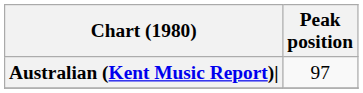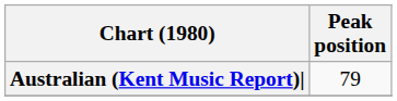 <table class="wikitable sortable plainrowheaders">
 <tr>
 <th scope="col">Chart (1980)</th>
 <th scope="col">Peak<br>position</th>
 </tr>
 <tr>
 <th scope="row">Australian (<a href='#'>Kent Music Report</a>)|</th>
-<td align="center">97</td>
+<td align="center">79</td>
 </tr>
 <tr>
 </tr>
 <tr>
 </tr>
 </table>
